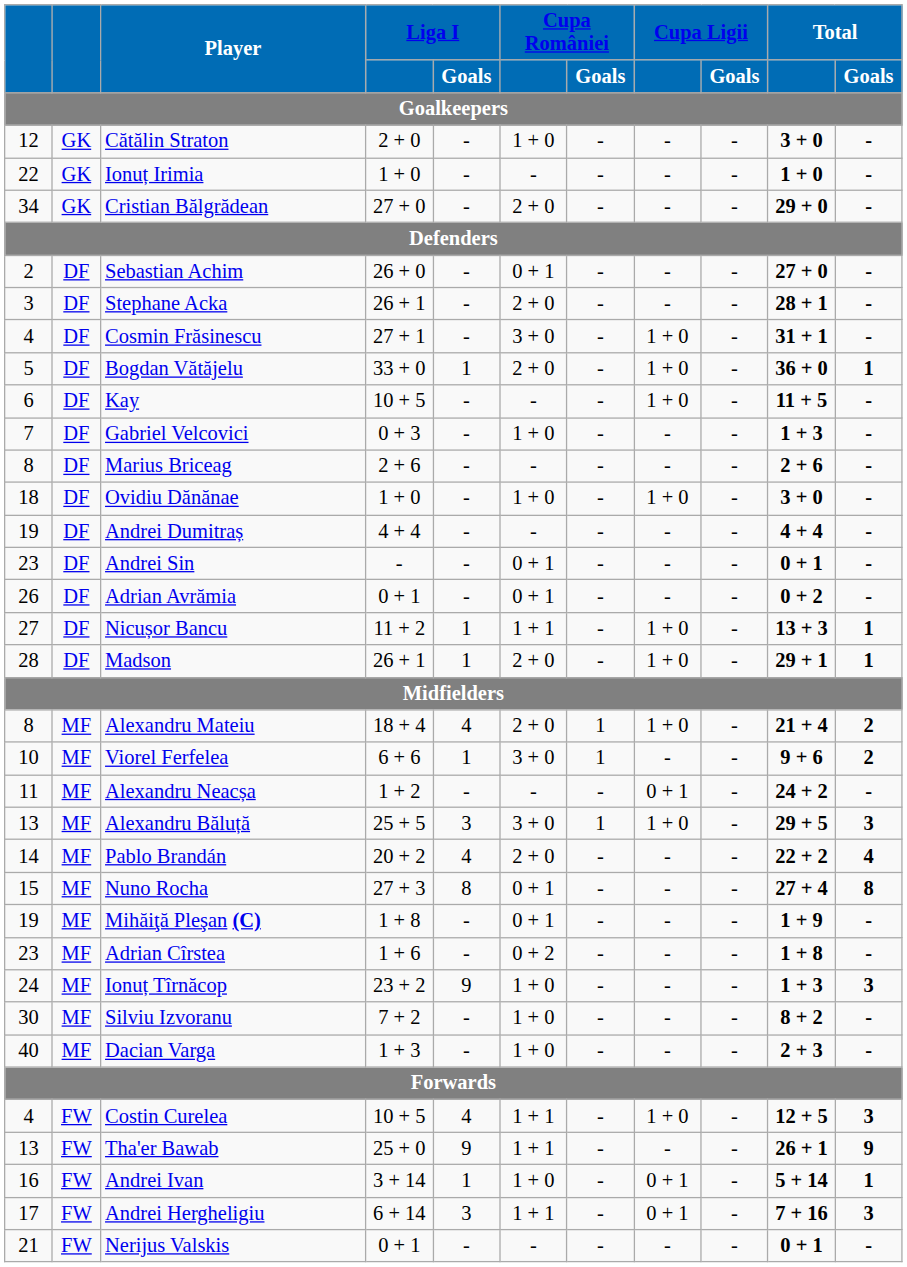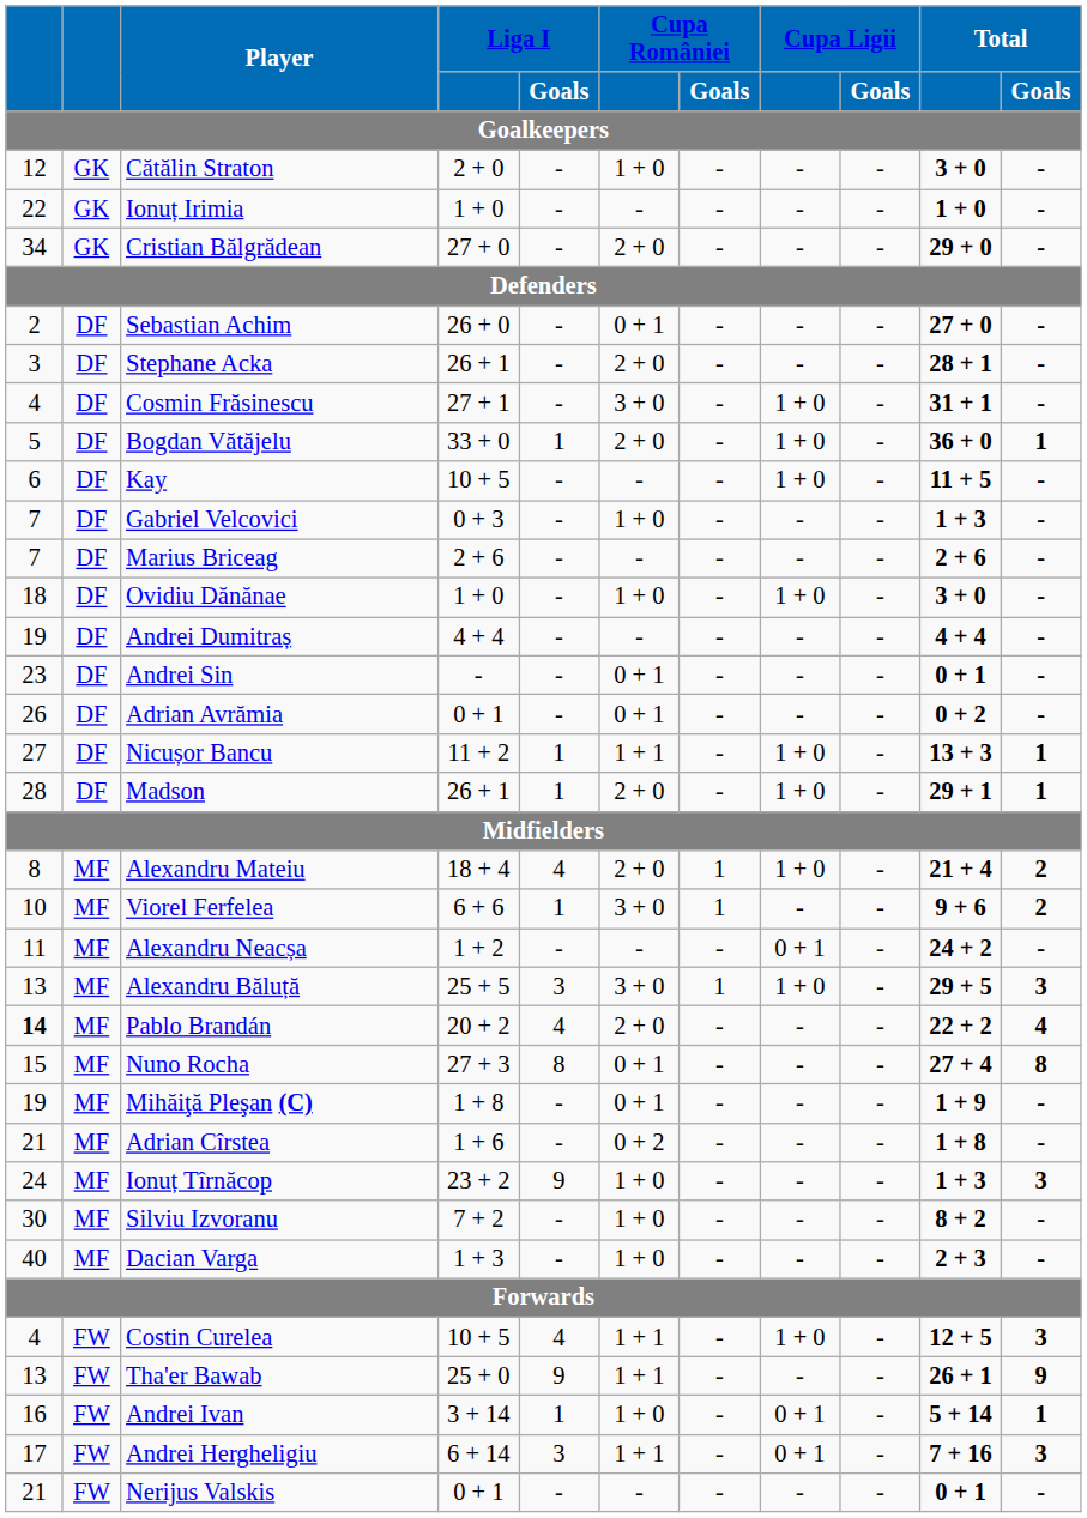 <table class="wikitable sortable" style="text-align:center;">
 <tr>
 <th rowspan="2" style="width:30px; background: #006cb5; color: white;"></th>
 <th rowspan="2" style="width:30px; background: #006cb5; color: white;"></th>
 <th rowspan="2" style="width:200px; background: #006cb5; color: white;">Player</th>
 <th colspan="2" style="width:90px; background: #006cb5; color: white;"><a href='#'><span>Liga I</span></a></th>
 <th colspan="2" style="width:90px; background: #006cb5; color: white;"><a href='#'><span>Cupa României</span></a></th>
 <th colspan="2" style="width:90px; background: #006cb5; color: white;"><a href='#'><span>Cupa Ligii</span></a></th>
 <th colspan="2" style="width:90px; background: #006cb5; color: white;">Total</th>
 </tr>
 <tr>
 <th style="width:45px; background: #006cb5; color: white;"></th>
 <th style="width:45px; background: #006cb5; color: white;">Goals</th>
 <th style="width:45px; background: #006cb5; color: white;"></th>
 <th style="width:45px; background: #006cb5; color: white;">Goals</th>
 <th style="width:45px; background: #006cb5; color: white;"></th>
 <th style="width:45px; background: #006cb5; color: white;">Goals</th>
 <th style="width:45px; background: #006cb5; color: white;"></th>
 <th style="width:45px; background: #006cb5; color: white;">Goals</th>
 </tr>
 <tr>
 <th colspan="16" style="background:gray; color:white; text-align:center;">Goalkeepers</th>
 </tr>
 <tr>
 <td align=center>12</td>
 <td align=center><a href='#'>GK</a></td>
 <td align=left> <a href='#'>Cătălin Straton</a></td>
 <td align=center>2 + 0</td>
 <td>-</td>
 <td align=center>1 + 0</td>
 <td>-</td>
 <td>-</td>
 <td>-</td>
 <td><strong>3 + 0</strong></td>
 <td><strong>-</strong></td>
 </tr>
 <tr>
 <td align=center>22</td>
 <td align=center><a href='#'>GK</a></td>
 <td align=left> <a href='#'>Ionuț Irimia</a></td>
 <td align=center>1 + 0</td>
 <td>-</td>
 <td>-</td>
 <td>-</td>
 <td>-</td>
 <td>-</td>
 <td><strong>1 + 0</strong></td>
 <td><strong>-</strong></td>
 </tr>
 <tr>
 <td align=center>34</td>
 <td align=center><a href='#'>GK</a></td>
 <td align=left> <a href='#'>Cristian Bălgrădean</a></td>
 <td align=center>27 + 0</td>
 <td>-</td>
 <td align=center>2 + 0</td>
 <td>-</td>
 <td>-</td>
 <td>-</td>
 <td><strong>29 + 0</strong></td>
 <td><strong>-</strong></td>
 </tr>
 <tr>
 <th colspan="16" style="background:gray; color:white; text-align:center;">Defenders</th>
 </tr>
 <tr>
 <td align=center>2</td>
 <td align=center><a href='#'>DF</a></td>
 <td align=left> <a href='#'>Sebastian Achim</a></td>
 <td align=center>26 + 0</td>
 <td>-</td>
 <td align=center>0 + 1</td>
 <td>-</td>
 <td>-</td>
 <td>-</td>
 <td><strong>27 + 0</strong></td>
 <td><strong>-</strong></td>
 </tr>
 <tr>
 <td align=center>3</td>
 <td align=center><a href='#'>DF</a></td>
 <td align=left> <a href='#'>Stephane Acka</a></td>
 <td align=center>26 + 1</td>
 <td>-</td>
 <td align=center>2 + 0</td>
 <td>-</td>
 <td>-</td>
 <td>-</td>
 <td><strong>28 + 1</strong></td>
 <td><strong>-</strong></td>
 </tr>
 <tr>
 <td align=center>4</td>
 <td align=center><a href='#'>DF</a></td>
 <td align=left> <a href='#'>Cosmin Frăsinescu</a></td>
 <td align=center>27 + 1</td>
 <td>-</td>
 <td align=center>3 + 0</td>
 <td>-</td>
 <td align=center>1 + 0</td>
 <td>-</td>
 <td><strong>31 + 1</strong></td>
 <td><strong>-</strong></td>
 </tr>
 <tr>
 <td align=center>5</td>
 <td align=center><a href='#'>DF</a></td>
 <td align=left> <a href='#'>Bogdan Vătăjelu</a></td>
 <td align=center>33 + 0</td>
 <td>1</td>
 <td align=center>2 + 0</td>
 <td>-</td>
 <td align=center>1 + 0</td>
 <td>-</td>
 <td><strong>36 + 0</strong></td>
 <td><strong>1</strong></td>
 </tr>
 <tr>
 <td align=center>6</td>
 <td align=center><a href='#'>DF</a></td>
 <td align=left> <a href='#'>Kay</a></td>
 <td align=center>10 + 5</td>
 <td>-</td>
 <td>-</td>
 <td>-</td>
 <td align=center>1 + 0</td>
 <td>-</td>
 <td><strong>11 + 5</strong></td>
 <td><strong>-</strong></td>
 </tr>
 <tr>
 <td align=center>7</td>
 <td align=center><a href='#'>DF</a></td>
 <td align=left> <a href='#'>Gabriel Velcovici</a></td>
 <td align=center>0 + 3</td>
 <td>-</td>
 <td align=center>1 + 0</td>
 <td>-</td>
 <td>-</td>
 <td>-</td>
 <td><strong>1 + 3</strong></td>
 <td><strong>-</strong></td>
 </tr>
 <tr>
-<td align=center>8</td>
+<td align=center>7</td>
 <td align=center><a href='#'>DF</a></td>
 <td align=left> <a href='#'>Marius Briceag</a></td>
 <td align=center>2 + 6</td>
 <td>-</td>
 <td>-</td>
 <td>-</td>
 <td>-</td>
 <td>-</td>
 <td><strong>2 + 6</strong></td>
 <td><strong>-</strong></td>
 </tr>
 <tr>
 <td align=center>18</td>
 <td align=center><a href='#'>DF</a></td>
 <td align=left> <a href='#'>Ovidiu Dănănae</a></td>
 <td align=center>1 + 0</td>
 <td>-</td>
 <td align=center>1 + 0</td>
 <td>-</td>
 <td align=center>1 + 0</td>
 <td>-</td>
 <td><strong>3 + 0</strong></td>
 <td><strong>-</strong></td>
 </tr>
 <tr>
 <td align=center>19</td>
 <td align=center><a href='#'>DF</a></td>
 <td align=left> <a href='#'>Andrei Dumitraș</a></td>
 <td align=center>4 + 4</td>
 <td>-</td>
 <td>-</td>
 <td>-</td>
 <td>-</td>
 <td>-</td>
 <td><strong>4 + 4</strong></td>
 <td><strong>-</strong></td>
 </tr>
 <tr>
 <td align=center>23</td>
 <td align=center><a href='#'>DF</a></td>
 <td align=left> <a href='#'>Andrei Sin</a></td>
 <td>-</td>
 <td>-</td>
 <td align=center>0 + 1</td>
 <td>-</td>
 <td>-</td>
 <td>-</td>
 <td><strong>0 + 1</strong></td>
 <td><strong>-</strong></td>
 </tr>
 <tr>
 <td align=center>26</td>
 <td align=center><a href='#'>DF</a></td>
 <td align=left> <a href='#'>Adrian Avrămia</a></td>
 <td align=center>0 + 1</td>
 <td>-</td>
 <td align=center>0 + 1</td>
 <td>-</td>
 <td>-</td>
 <td>-</td>
 <td><strong>0 + 2</strong></td>
 <td><strong>-</strong></td>
 </tr>
 <tr>
 <td align=center>27</td>
 <td align=center><a href='#'>DF</a></td>
 <td align=left> <a href='#'>Nicușor Bancu</a></td>
 <td align=center>11 + 2</td>
 <td>1</td>
 <td align=center>1 + 1</td>
 <td>-</td>
 <td align=center>1 + 0</td>
 <td>-</td>
 <td><strong>13 + 3</strong></td>
 <td><strong>1</strong></td>
 </tr>
 <tr>
 <td align=center>28</td>
 <td align=center><a href='#'>DF</a></td>
 <td align=left> <a href='#'>Madson</a></td>
 <td align=center>26 + 1</td>
 <td>1</td>
 <td align=center>2 + 0</td>
 <td>-</td>
 <td align=center>1 + 0</td>
 <td>-</td>
 <td><strong>29 + 1</strong></td>
 <td><strong>1</strong></td>
 </tr>
 <tr>
 <th colspan="16" style="background:gray; color:white; text-align:center;">Midfielders</th>
 </tr>
 <tr>
 <td align=center>8</td>
 <td align=center><a href='#'>MF</a></td>
 <td align=left> <a href='#'>Alexandru Mateiu</a></td>
 <td align=center>18 + 4</td>
 <td>4</td>
 <td align=center>2 + 0</td>
 <td>1</td>
 <td align=center>1 + 0</td>
 <td>-</td>
 <td><strong>21 + 4</strong></td>
 <td><strong>2</strong></td>
 </tr>
 <tr>
 <td align=center>10</td>
 <td align=center><a href='#'>MF</a></td>
 <td align=left> <a href='#'>Viorel Ferfelea</a></td>
 <td align=center>6 + 6</td>
 <td>1</td>
 <td align=center>3 + 0</td>
 <td>1</td>
 <td>-</td>
 <td>-</td>
 <td><strong>9 + 6</strong></td>
 <td><strong>2</strong></td>
 </tr>
 <tr>
 <td align=center>11</td>
 <td align=center><a href='#'>MF</a></td>
 <td align=left> <a href='#'>Alexandru Neacșa</a></td>
 <td align=center>1 + 2</td>
 <td>-</td>
 <td>-</td>
 <td>-</td>
 <td align=center>0 + 1</td>
 <td>-</td>
 <td><strong>24 + 2</strong></td>
 <td><strong>-</strong></td>
 </tr>
 <tr>
 <td align=center>13</td>
 <td align=center><a href='#'>MF</a></td>
 <td align=left> <a href='#'>Alexandru Băluță</a></td>
 <td align=center>25 + 5</td>
 <td>3</td>
 <td align=center>3 + 0</td>
 <td>1</td>
 <td align=center>1 + 0</td>
 <td>-</td>
 <td><strong>29 + 5</strong></td>
 <td><strong>3</strong></td>
 </tr>
 <tr>
-<td align=center>14</td>
+<td align=center><strong>14</strong></td>
 <td align=center><a href='#'>MF</a></td>
 <td align=left> <a href='#'>Pablo Brandán</a></td>
 <td align=center>20 + 2</td>
 <td>4</td>
 <td align=center>2 + 0</td>
 <td>-</td>
 <td>-</td>
 <td>-</td>
 <td><strong>22 + 2</strong></td>
 <td><strong>4</strong></td>
 </tr>
 <tr>
 <td align=center>15</td>
 <td align=center><a href='#'>MF</a></td>
 <td align=left> <a href='#'>Nuno Rocha</a></td>
 <td align=center>27 + 3</td>
 <td>8</td>
 <td align=center>0 + 1</td>
 <td>-</td>
 <td>-</td>
 <td>-</td>
 <td><strong>27 + 4</strong></td>
 <td><strong>8</strong></td>
 </tr>
 <tr>
 <td align=center>19</td>
 <td align=center><a href='#'>MF</a></td>
 <td align=left> <a href='#'>Mihăiţă Pleşan</a> <strong><a href='#'>(C)</a></strong></td>
 <td align=center>1 + 8</td>
 <td>-</td>
 <td align=center>0 + 1</td>
 <td>-</td>
 <td>-</td>
 <td>-</td>
 <td><strong>1 + 9</strong></td>
 <td><strong>-</strong></td>
 </tr>
 <tr>
-<td align=center>23</td>
+<td align=center>21</td>
 <td align=center><a href='#'>MF</a></td>
 <td align=left> <a href='#'>Adrian Cîrstea</a></td>
 <td align=center>1 + 6</td>
 <td>-</td>
 <td align=center>0 + 2</td>
 <td>-</td>
 <td>-</td>
 <td>-</td>
 <td><strong>1 + 8</strong></td>
 <td><strong>-</strong></td>
 </tr>
 <tr>
 <td align=center>24</td>
 <td align=center><a href='#'>MF</a></td>
 <td align=left> <a href='#'>Ionuț Tîrnăcop</a></td>
 <td align=center>23 + 2</td>
 <td>9</td>
 <td align=center>1 + 0</td>
 <td>-</td>
 <td>-</td>
 <td>-</td>
 <td><strong>1 + 3</strong></td>
 <td><strong>3</strong></td>
 </tr>
 <tr>
 <td align=center>30</td>
 <td align=center><a href='#'>MF</a></td>
 <td align=left> <a href='#'>Silviu Izvoranu</a></td>
 <td align=center>7 + 2</td>
 <td>-</td>
 <td align=center>1 + 0</td>
 <td>-</td>
 <td>-</td>
 <td>-</td>
 <td><strong>8 + 2</strong></td>
 <td><strong>-</strong></td>
 </tr>
 <tr>
 <td align=center>40</td>
 <td align=center><a href='#'>MF</a></td>
 <td align=left> <a href='#'>Dacian Varga</a></td>
 <td align=center>1 + 3</td>
 <td>-</td>
 <td align=center>1 + 0</td>
 <td>-</td>
 <td>-</td>
 <td>-</td>
 <td><strong>2 + 3</strong></td>
 <td><strong>-</strong></td>
 </tr>
 <tr>
 <th colspan="16" style="background:gray; color:white; text-align:center;">Forwards</th>
 </tr>
 <tr>
 <td align=center>4</td>
 <td align=center><a href='#'>FW</a></td>
 <td align=left> <a href='#'>Costin Curelea</a></td>
 <td align=center>10 + 5</td>
 <td>4</td>
 <td align=center>1 + 1</td>
 <td>-</td>
 <td align=center>1 + 0</td>
 <td>-</td>
 <td><strong>12 + 5</strong></td>
 <td><strong>3</strong></td>
 </tr>
 <tr>
 <td align=center>13</td>
 <td align=center><a href='#'>FW</a></td>
 <td align=left> <a href='#'>Tha'er Bawab</a></td>
 <td align=center>25 + 0</td>
 <td>9</td>
 <td align=center>1 + 1</td>
 <td>-</td>
 <td>-</td>
 <td>-</td>
 <td><strong>26 + 1</strong></td>
 <td><strong>9</strong></td>
 </tr>
 <tr>
 <td align=center>16</td>
 <td align=center><a href='#'>FW</a></td>
 <td align=left> <a href='#'>Andrei Ivan</a></td>
 <td align=center>3 + 14</td>
 <td>1</td>
 <td align=center>1 + 0</td>
 <td>-</td>
 <td align=center>0 + 1</td>
 <td>-</td>
 <td><strong>5 + 14</strong></td>
 <td><strong>1</strong></td>
 </tr>
 <tr>
 <td align=center>17</td>
 <td align=center><a href='#'>FW</a></td>
 <td align=left> <a href='#'>Andrei Hergheligiu</a></td>
 <td align=center>6 + 14</td>
 <td>3</td>
 <td align=center>1 + 1</td>
 <td>-</td>
 <td align=center>0 + 1</td>
 <td>-</td>
 <td><strong>7 + 16</strong></td>
 <td><strong>3</strong></td>
 </tr>
 <tr>
 <td align=center>21</td>
 <td align=center><a href='#'>FW</a></td>
 <td align=left> <a href='#'>Nerijus Valskis</a></td>
 <td align=center>0 + 1</td>
 <td>-</td>
 <td>-</td>
 <td>-</td>
 <td>-</td>
 <td>-</td>
 <td><strong>0 + 1</strong></td>
 <td><strong>-</strong></td>
 </tr>
 </table>
